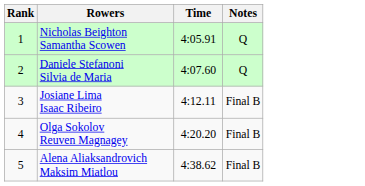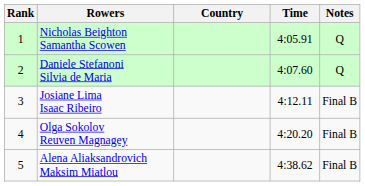 <table class="wikitable" style="text-align:center">
 <tr>
 <th>Rank</th>
 <th width=180>Rowers</th>
+<th width=125>Country</th>
 <th width=60>Time</th>
 <th>Notes</th>
 </tr>
 <tr bgcolor=#ccffcc>
 <td>1</td>
 <td style="text-align:left"><a href='#'>Nicholas Beighton</a><br><a href='#'>Samantha Scowen</a></td>
+<td style="text-align:left"></td>
 <td>4:05.91</td>
 <td>Q</td>
 </tr>
 <tr bgcolor=#ccffcc>
 <td>2</td>
 <td style="text-align:left"><a href='#'>Daniele Stefanoni</a><br><a href='#'>Silvia de Maria</a></td>
+<td style="text-align:left"></td>
 <td>4:07.60</td>
 <td>Q</td>
 </tr>
 <tr>
 <td>3</td>
 <td style="text-align:left"><a href='#'>Josiane Lima</a><br><a href='#'>Isaac Ribeiro</a></td>
+<td style="text-align:left"></td>
 <td>4:12.11</td>
 <td>Final B</td>
 </tr>
 <tr>
 <td>4</td>
 <td style="text-align:left"><a href='#'>Olga Sokolov</a><br><a href='#'>Reuven Magnagey</a></td>
+<td style="text-align:left"></td>
 <td>4:20.20</td>
 <td>Final B</td>
 </tr>
 <tr>
 <td>5</td>
 <td style="text-align:left"><a href='#'>Alena Aliaksandrovich</a><br><a href='#'>Maksim Miatlou</a></td>
+<td style="text-align:left"></td>
 <td>4:38.62</td>
 <td>Final B</td>
 </tr>
 </table>
